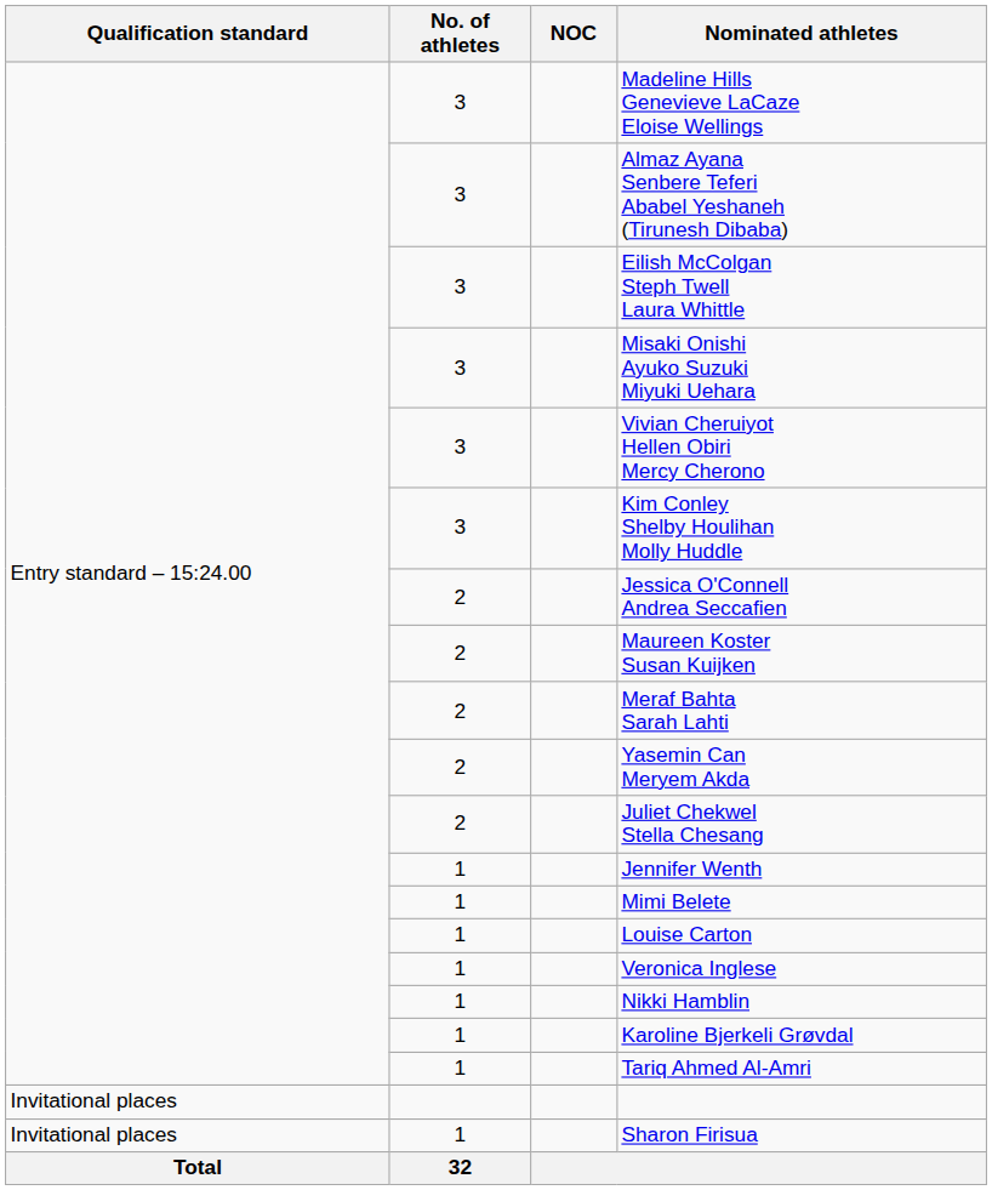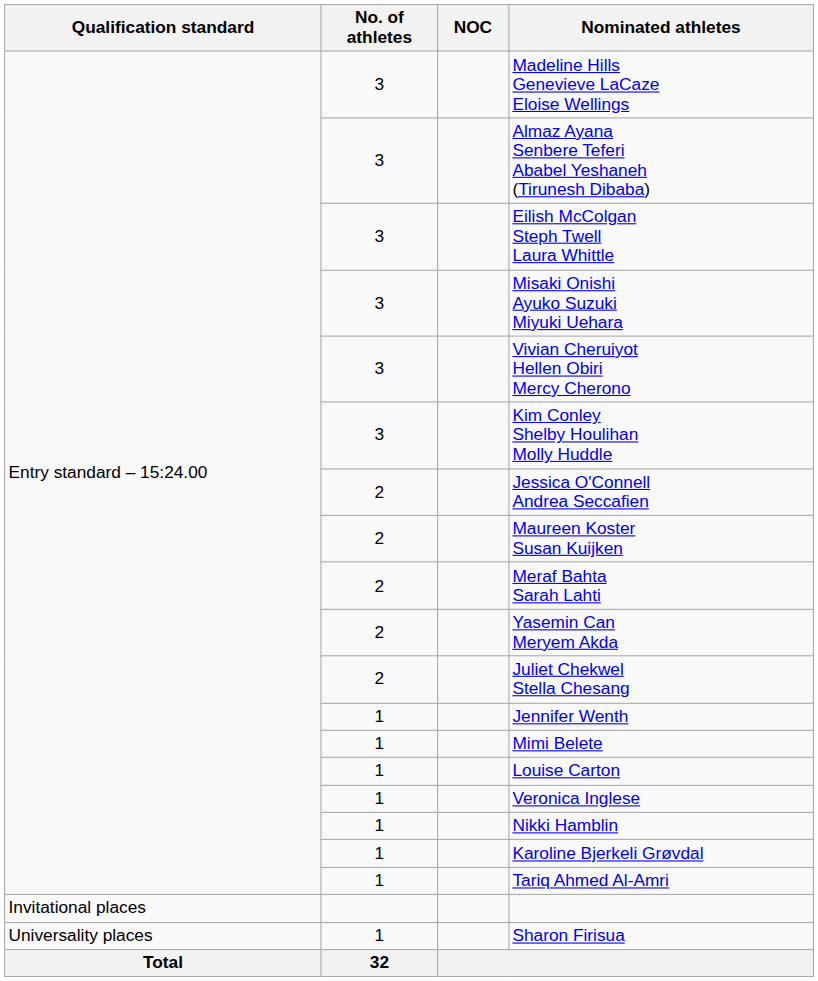 <table class="wikitable"  style="text-align:left; width:750px;">
 <tr>
 <th>Qualification standard</th>
 <th width=100>No. of athletes</th>
 <th>NOC</th>
 <th>Nominated athletes</th>
 </tr>
 <tr>
 <td rowspan=18>Entry standard – 15:24.00</td>
 <td style="text-align:center;">3</td>
 <td></td>
 <td><a href='#'>Madeline Hills</a><br><a href='#'>Genevieve LaCaze</a><br><a href='#'>Eloise Wellings</a></td>
 </tr>
 <tr>
 <td style="text-align:center;">3</td>
 <td></td>
 <td><a href='#'>Almaz Ayana</a><br><a href='#'>Senbere Teferi</a><br><a href='#'>Ababel Yeshaneh</a><br>(<a href='#'>Tirunesh Dibaba</a>)</td>
 </tr>
 <tr>
 <td style="text-align:center;">3</td>
 <td></td>
 <td><a href='#'>Eilish McColgan</a><br><a href='#'>Steph Twell</a><br><a href='#'>Laura Whittle</a></td>
 </tr>
 <tr>
 <td style="text-align:center;">3</td>
 <td></td>
 <td><a href='#'>Misaki Onishi</a><br><a href='#'>Ayuko Suzuki</a><br><a href='#'>Miyuki Uehara</a></td>
 </tr>
 <tr>
 <td style="text-align:center;">3</td>
 <td></td>
 <td><a href='#'>Vivian Cheruiyot</a><br><a href='#'>Hellen Obiri</a><br><a href='#'>Mercy Cherono</a></td>
 </tr>
 <tr>
 <td style="text-align:center;">3</td>
 <td></td>
 <td><a href='#'>Kim Conley</a><br><a href='#'>Shelby Houlihan</a><br><a href='#'>Molly Huddle</a></td>
 </tr>
 <tr>
 <td style="text-align:center;">2</td>
 <td></td>
 <td><a href='#'>Jessica O'Connell</a><br><a href='#'>Andrea Seccafien</a></td>
 </tr>
 <tr>
 <td style="text-align:center;">2</td>
 <td></td>
 <td><a href='#'>Maureen Koster</a> <br> <a href='#'>Susan Kuijken</a></td>
 </tr>
 <tr>
 <td style="text-align:center;">2</td>
 <td></td>
 <td><a href='#'>Meraf Bahta</a><br><a href='#'>Sarah Lahti</a></td>
 </tr>
 <tr>
 <td style="text-align:center;">2</td>
 <td></td>
 <td><a href='#'>Yasemin Can</a><br><a href='#'>Meryem Akda</a></td>
 </tr>
 <tr>
 <td style="text-align:center;">2</td>
 <td></td>
 <td><a href='#'>Juliet Chekwel</a><br><a href='#'>Stella Chesang</a></td>
 </tr>
 <tr>
 <td style="text-align:center;">1</td>
 <td></td>
 <td><a href='#'>Jennifer Wenth</a></td>
 </tr>
 <tr>
 <td style="text-align:center;">1</td>
 <td></td>
 <td><a href='#'>Mimi Belete</a></td>
 </tr>
 <tr>
 <td style="text-align:center;">1</td>
 <td></td>
 <td><a href='#'>Louise Carton</a></td>
 </tr>
 <tr>
 <td style="text-align:center;">1</td>
 <td></td>
 <td><a href='#'>Veronica Inglese</a></td>
 </tr>
 <tr>
 <td style="text-align:center;">1</td>
 <td></td>
 <td><a href='#'>Nikki Hamblin</a></td>
 </tr>
 <tr>
 <td style="text-align:center;">1</td>
 <td></td>
 <td><a href='#'>Karoline Bjerkeli Grøvdal</a></td>
 </tr>
 <tr>
 <td style="text-align:center;">1</td>
 <td></td>
 <td><a href='#'>Tariq Ahmed Al-Amri</a></td>
 </tr>
 <tr>
 <td>Invitational places</td>
 <td></td>
 <td></td>
 <td></td>
 </tr>
 <tr>
-<td>Invitational places</td>
+<td>Universality places</td>
 <td style="text-align:center;">1</td>
 <td></td>
 <td><a href='#'>Sharon Firisua</a></td>
 </tr>
 <tr>
 <th>Total</th>
 <th>32</th>
 <th colspan=2></th>
 </tr>
 </table>
